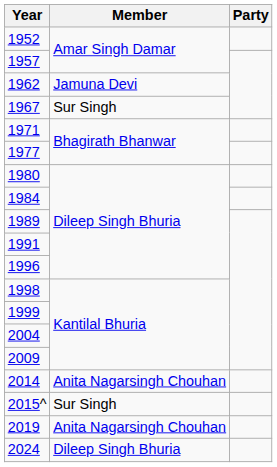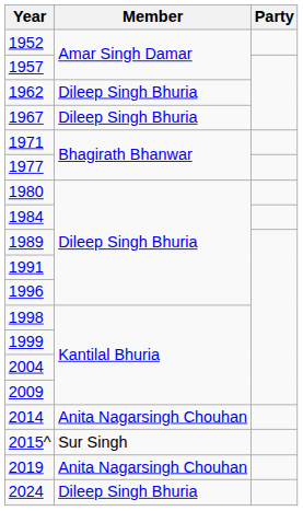 <table class="wikitable">
 <tr>
 <th>Year</th>
 <th>Member</th>
 <th colspan="2">Party</th>
 </tr>
 <tr>
 <td><a href='#'>1952</a></td>
 <td rowspan="2"><a href='#'>Amar Singh Damar</a></td>
 <td></td>
 </tr>
 <tr>
 <td><a href='#'>1957</a></td>
 </tr>
 <tr>
 <td><a href='#'>1962</a></td>
-<td><a href='#'>Jamuna Devi</a></td>
+<td><a href='#'>Dileep Singh Bhuria</a></td>
 </tr>
 <tr>
 <td><a href='#'>1967</a></td>
-<td>Sur Singh</td>
+<td><a href='#'>Dileep Singh Bhuria</a></td>
 </tr>
 <tr>
 <td><a href='#'>1971</a></td>
 <td rowspan="2"><a href='#'>Bhagirath Bhanwar</a></td>
 <td></td>
 </tr>
 <tr>
 <td><a href='#'>1977</a></td>
 <td></td>
 </tr>
 <tr>
 <td><a href='#'>1980</a></td>
 <td rowspan="5"><a href='#'>Dileep Singh Bhuria</a></td>
 <td></td>
 </tr>
 <tr>
 <td><a href='#'>1984</a></td>
 <td></td>
 </tr>
 <tr>
 <td><a href='#'>1989</a></td>
 </tr>
 <tr>
 <td><a href='#'>1991</a></td>
 </tr>
 <tr>
 <td><a href='#'>1996</a></td>
 </tr>
 <tr>
 <td><a href='#'>1998</a></td>
 <td rowspan="4"><a href='#'>Kantilal Bhuria</a></td>
 </tr>
 <tr>
 <td><a href='#'>1999</a></td>
 </tr>
 <tr>
 <td><a href='#'>2004</a></td>
 </tr>
 <tr>
 <td><a href='#'>2009</a></td>
 </tr>
 <tr>
 <td><a href='#'>2014</a></td>
 <td><a href='#'>Anita Nagarsingh Chouhan</a></td>
 <td></td>
 </tr>
 <tr>
 <td><a href='#'>2015</a>^</td>
 <td>Sur Singh</td>
 <td></td>
 </tr>
 <tr>
 <td><a href='#'>2019</a></td>
 <td><a href='#'>Anita Nagarsingh Chouhan</a></td>
 <td></td>
 </tr>
 <tr>
 <td><a href='#'>2024</a></td>
 <td><a href='#'>Dileep Singh Bhuria</a></td>
 </tr>
 </table>
